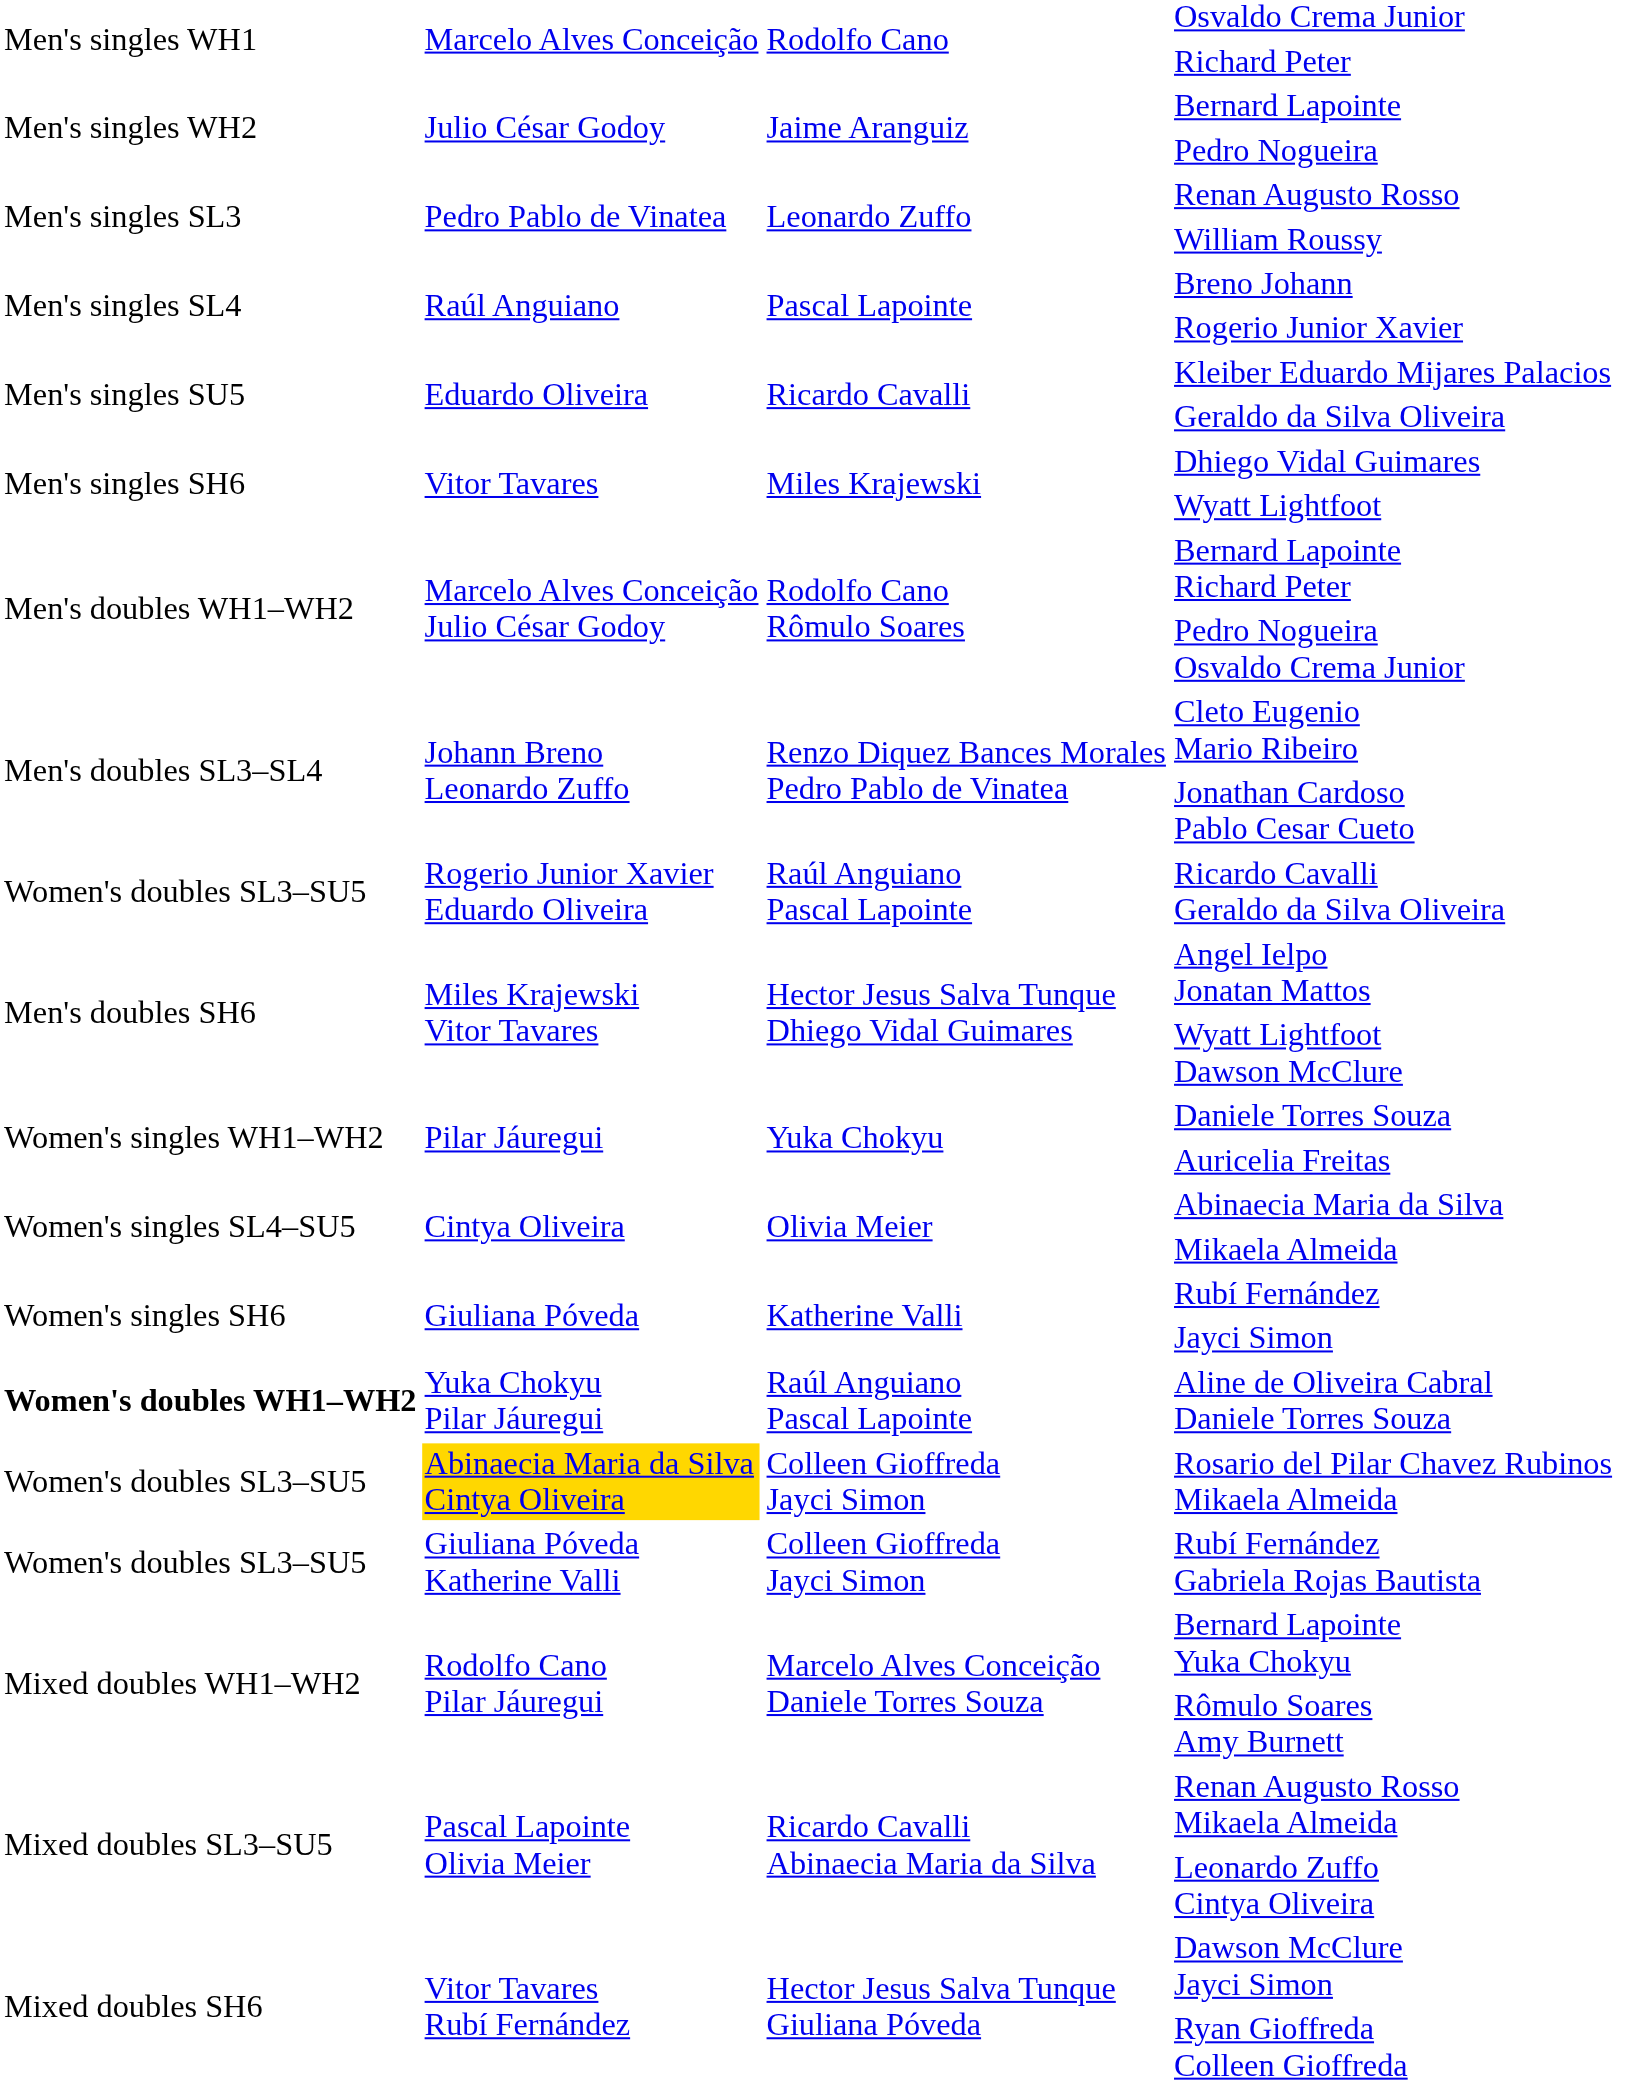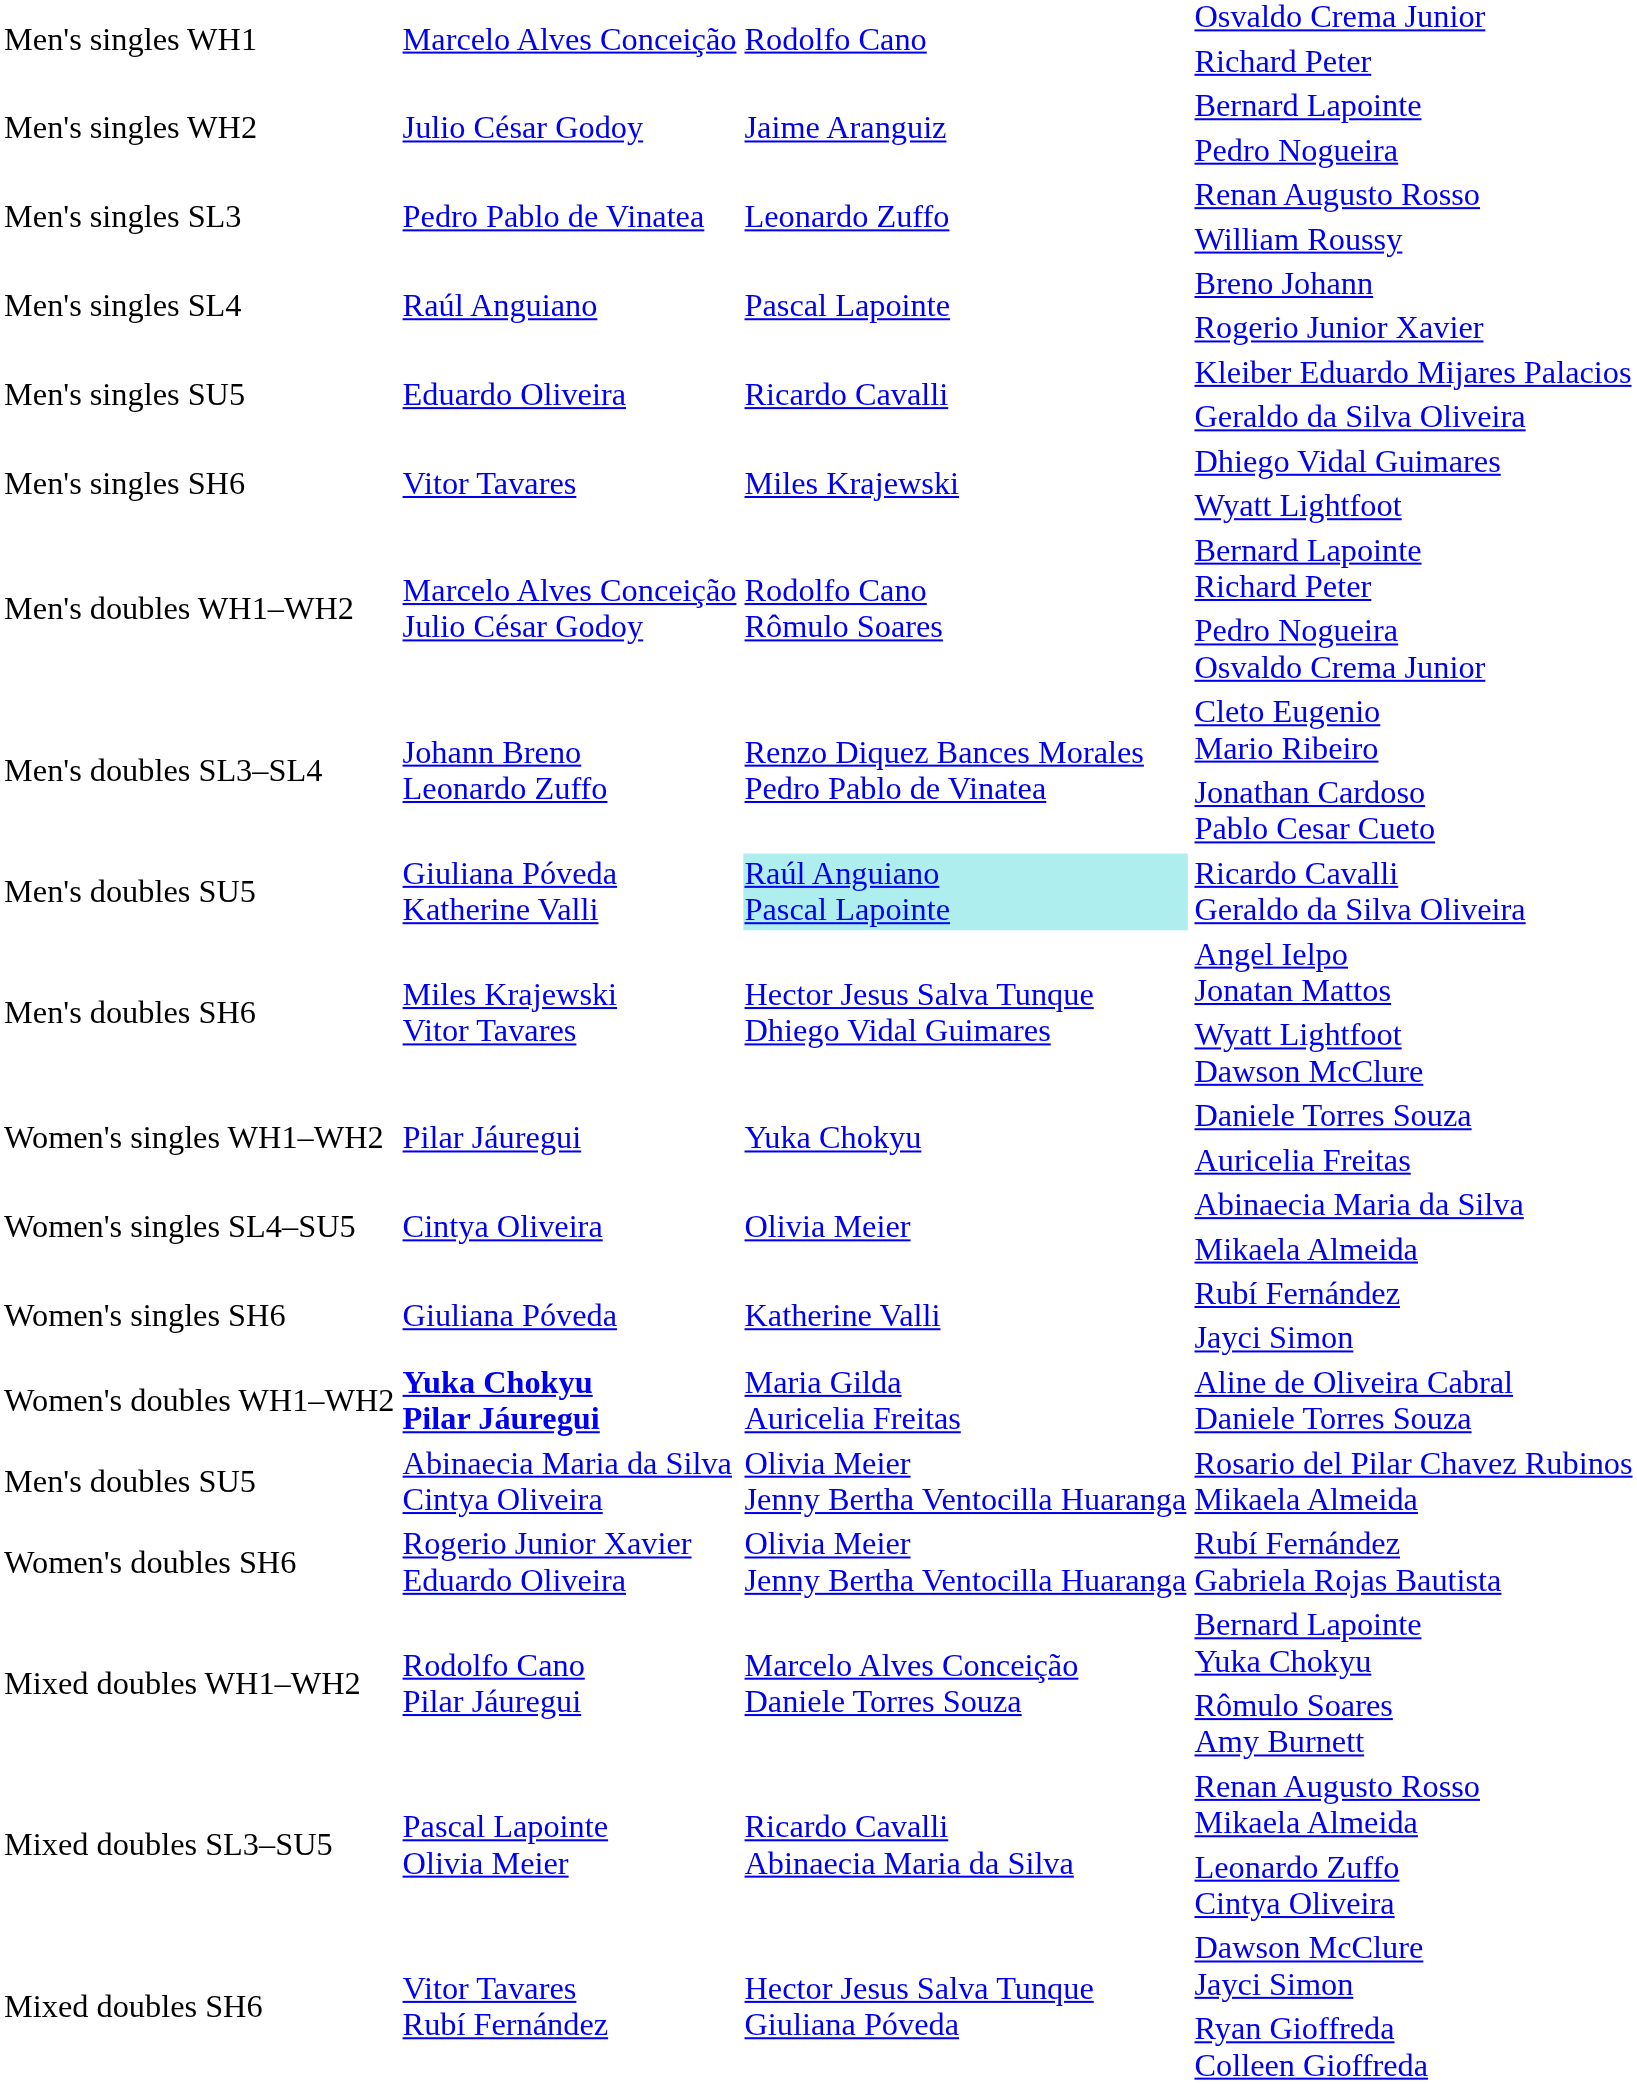 <table>
 <tr>
 <td rowspan="2">Men's singles WH1</td>
 <td rowspan="2"> <a href='#'>Marcelo Alves Conceição</a></td>
 <td rowspan="2"> <a href='#'>Rodolfo Cano</a></td>
 <td> <a href='#'>Osvaldo Crema Junior</a></td>
 </tr>
 <tr>
 <td> <a href='#'>Richard Peter</a></td>
 </tr>
 <tr>
 <td rowspan="2">Men's singles WH2</td>
 <td rowspan="2"> <a href='#'>Julio César Godoy</a></td>
 <td rowspan="2"> <a href='#'>Jaime Aranguiz</a></td>
 <td> <a href='#'>Bernard Lapointe</a></td>
 </tr>
 <tr>
 <td> <a href='#'>Pedro Nogueira</a></td>
 </tr>
 <tr>
 <td rowspan="2">Men's singles SL3</td>
 <td rowspan="2"> <a href='#'>Pedro Pablo de Vinatea</a></td>
 <td rowspan="2"> <a href='#'>Leonardo Zuffo</a></td>
 <td> <a href='#'>Renan Augusto Rosso</a></td>
 </tr>
 <tr>
 <td> <a href='#'>William Roussy</a></td>
 </tr>
 <tr>
 <td rowspan="2">Men's singles SL4</td>
 <td rowspan="2"> <a href='#'>Raúl Anguiano</a></td>
 <td rowspan="2"> <a href='#'>Pascal Lapointe</a></td>
 <td> <a href='#'>Breno Johann</a></td>
 </tr>
 <tr>
 <td> <a href='#'>Rogerio Junior Xavier</a></td>
 </tr>
 <tr>
 <td rowspan="2">Men's singles SU5</td>
 <td rowspan="2"> <a href='#'>Eduardo Oliveira</a></td>
 <td rowspan="2"> <a href='#'>Ricardo Cavalli</a></td>
 <td> <a href='#'>Kleiber Eduardo Mijares Palacios</a></td>
 </tr>
 <tr>
 <td> <a href='#'>Geraldo da Silva Oliveira</a></td>
 </tr>
 <tr>
 <td rowspan="2">Men's singles SH6</td>
 <td rowspan="2"> <a href='#'>Vitor Tavares</a></td>
 <td rowspan="2"> <a href='#'>Miles Krajewski</a></td>
 <td> <a href='#'>Dhiego Vidal Guimares</a></td>
 </tr>
 <tr>
 <td> <a href='#'>Wyatt Lightfoot</a></td>
 </tr>
 <tr>
 <td rowspan="2">Men's doubles WH1–WH2</td>
 <td rowspan="2"> <a href='#'>Marcelo Alves Conceição</a><br> <a href='#'>Julio César Godoy</a></td>
 <td rowspan="2"> <a href='#'>Rodolfo Cano</a><br> <a href='#'>Rômulo Soares</a></td>
 <td> <a href='#'>Bernard Lapointe</a><br> <a href='#'>Richard Peter</a></td>
 </tr>
 <tr>
 <td> <a href='#'>Pedro Nogueira</a><br> <a href='#'>Osvaldo Crema Junior</a></td>
 </tr>
 <tr>
 <td rowspan="2">Men's doubles SL3–SL4</td>
 <td rowspan="2"> <a href='#'>Johann Breno</a><br> <a href='#'>Leonardo Zuffo</a></td>
 <td rowspan="2"> <a href='#'>Renzo Diquez Bances Morales</a><br> <a href='#'>Pedro Pablo de Vinatea</a></td>
 <td> <a href='#'>Cleto Eugenio</a><br> <a href='#'>Mario Ribeiro</a></td>
 </tr>
 <tr>
 <td> <a href='#'>Jonathan Cardoso</a><br> <a href='#'>Pablo Cesar Cueto</a></td>
 </tr>
 <tr>
-<td>Women's doubles SL3–SU5</td>
-<td> <a href='#'>Rogerio Junior Xavier</a><br> <a href='#'>Eduardo Oliveira</a></td>
-<td> <a href='#'>Raúl Anguiano</a><br> <a href='#'>Pascal Lapointe</a></td>
+<td>Men's doubles SU5</td>
+<td> <a href='#'>Giuliana Póveda</a><br> <a href='#'>Katherine Valli</a></td>
+<td style="background: paleturquoise;"> <a href='#'>Raúl Anguiano</a><br> <a href='#'>Pascal Lapointe</a></td>
 <td> <a href='#'>Ricardo Cavalli</a><br> <a href='#'>Geraldo da Silva Oliveira</a></td>
 </tr>
 <tr>
 <td rowspan="2">Men's doubles SH6</td>
 <td rowspan="2"> <a href='#'>Miles Krajewski</a><br> <a href='#'>Vitor Tavares</a></td>
 <td rowspan="2"> <a href='#'>Hector Jesus Salva Tunque</a><br> <a href='#'>Dhiego Vidal Guimares</a></td>
 <td> <a href='#'>Angel Ielpo</a><br> <a href='#'>Jonatan Mattos</a></td>
 </tr>
 <tr>
 <td> <a href='#'>Wyatt Lightfoot</a><br> <a href='#'>Dawson McClure</a></td>
 </tr>
 <tr>
 <td rowspan="2">Women's singles WH1–WH2</td>
 <td rowspan="2"> <a href='#'>Pilar Jáuregui</a></td>
 <td rowspan="2"> <a href='#'>Yuka Chokyu</a></td>
 <td> <a href='#'>Daniele Torres Souza</a></td>
 </tr>
 <tr>
 <td> <a href='#'>Auricelia Freitas</a></td>
 </tr>
 <tr>
 <td rowspan="2">Women's singles SL4–SU5</td>
 <td rowspan="2"> <a href='#'>Cintya Oliveira</a></td>
 <td rowspan="2"> <a href='#'>Olivia Meier</a></td>
 <td> <a href='#'>Abinaecia Maria da Silva</a></td>
 </tr>
 <tr>
 <td> <a href='#'>Mikaela Almeida</a></td>
 </tr>
 <tr>
 <td rowspan="2">Women's singles SH6</td>
 <td rowspan="2"> <a href='#'>Giuliana Póveda</a></td>
 <td rowspan="2"> <a href='#'>Katherine Valli</a></td>
 <td> <a href='#'>Rubí Fernández</a></td>
 </tr>
 <tr>
 <td> <a href='#'>Jayci Simon</a></td>
 </tr>
 <tr>
-<td><strong>Women's doubles WH1–WH2</strong></td>
-<td> <a href='#'>Yuka Chokyu</a><br> <a href='#'>Pilar Jáuregui</a></td>
-<td> <a href='#'>Raúl Anguiano</a><br> <a href='#'>Pascal Lapointe</a></td>
+<td>Women's doubles WH1–WH2</td>
+<td><strong> <a href='#'>Yuka Chokyu</a><br> <a href='#'>Pilar Jáuregui</a></strong></td>
+<td> <a href='#'>Maria Gilda</a><br> <a href='#'>Auricelia Freitas</a></td>
 <td> <a href='#'>Aline de Oliveira Cabral</a><br> <a href='#'>Daniele Torres Souza</a></td>
 </tr>
 <tr>
-<td>Women's doubles SL3–SU5</td>
-<td style="background: gold;"> <a href='#'>Abinaecia Maria da Silva</a><br> <a href='#'>Cintya Oliveira</a></td>
-<td> <a href='#'>Colleen Gioffreda</a><br> <a href='#'>Jayci Simon</a></td>
+<td>Men's doubles SU5</td>
+<td> <a href='#'>Abinaecia Maria da Silva</a><br> <a href='#'>Cintya Oliveira</a></td>
+<td> <a href='#'>Olivia Meier</a><br> <a href='#'>Jenny Bertha Ventocilla Huaranga</a></td>
 <td> <a href='#'>Rosario del Pilar Chavez Rubinos</a><br> <a href='#'>Mikaela Almeida</a></td>
 </tr>
 <tr>
-<td>Women's doubles SL3–SU5</td>
-<td> <a href='#'>Giuliana Póveda</a><br> <a href='#'>Katherine Valli</a></td>
-<td> <a href='#'>Colleen Gioffreda</a><br> <a href='#'>Jayci Simon</a></td>
+<td>Women's doubles SH6</td>
+<td> <a href='#'>Rogerio Junior Xavier</a><br> <a href='#'>Eduardo Oliveira</a></td>
+<td> <a href='#'>Olivia Meier</a><br> <a href='#'>Jenny Bertha Ventocilla Huaranga</a></td>
 <td> <a href='#'>Rubí Fernández</a><br> <a href='#'>Gabriela Rojas Bautista</a></td>
 </tr>
 <tr>
 <td rowspan="2">Mixed doubles WH1–WH2</td>
 <td rowspan="2"> <a href='#'>Rodolfo Cano</a><br> <a href='#'>Pilar Jáuregui</a></td>
 <td rowspan="2"> <a href='#'>Marcelo Alves Conceição</a><br> <a href='#'>Daniele Torres Souza</a></td>
 <td> <a href='#'>Bernard Lapointe</a><br> <a href='#'>Yuka Chokyu</a></td>
 </tr>
 <tr>
 <td> <a href='#'>Rômulo Soares</a><br> <a href='#'>Amy Burnett</a></td>
 </tr>
 <tr>
 <td rowspan="2">Mixed doubles SL3–SU5</td>
 <td rowspan="2"> <a href='#'>Pascal Lapointe</a><br> <a href='#'>Olivia Meier</a></td>
 <td rowspan="2"> <a href='#'>Ricardo Cavalli</a><br> <a href='#'>Abinaecia Maria da Silva</a></td>
 <td> <a href='#'>Renan Augusto Rosso</a><br> <a href='#'>Mikaela Almeida</a></td>
 </tr>
 <tr>
 <td> <a href='#'>Leonardo Zuffo</a><br> <a href='#'>Cintya Oliveira</a></td>
 </tr>
 <tr>
 <td rowspan="2">Mixed doubles SH6</td>
 <td rowspan="2"> <a href='#'>Vitor Tavares</a><br> <a href='#'>Rubí Fernández</a></td>
 <td rowspan="2"> <a href='#'>Hector Jesus Salva Tunque</a><br> <a href='#'>Giuliana Póveda</a></td>
 <td> <a href='#'>Dawson McClure</a><br> <a href='#'>Jayci Simon</a></td>
 </tr>
 <tr>
 <td> <a href='#'>Ryan Gioffreda</a><br> <a href='#'>Colleen Gioffreda</a></td>
 </tr>
 </table>
